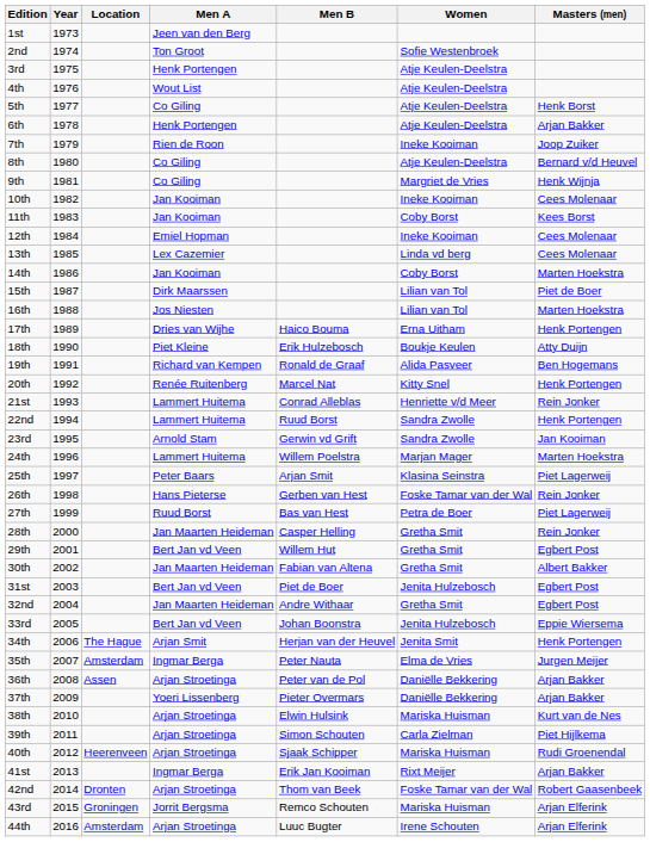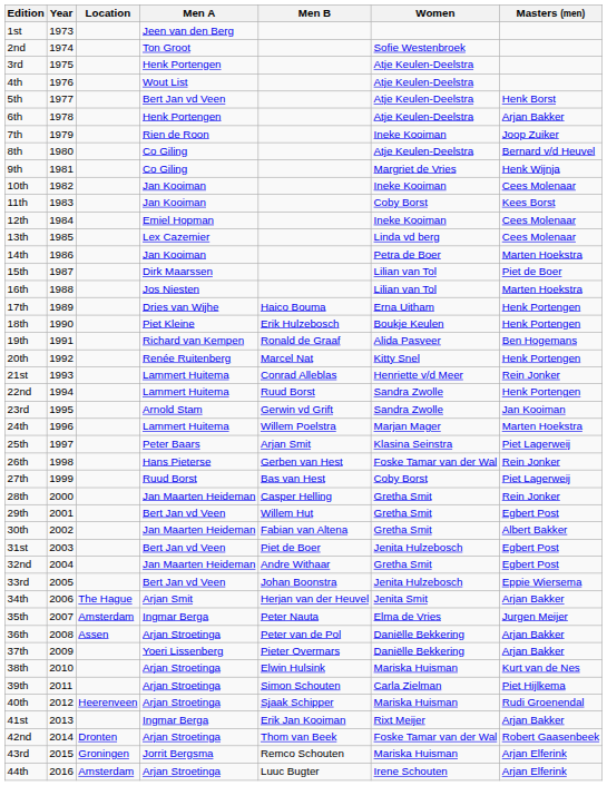 <table class="wikitable">
 <tr>
 <th>Edition</th>
 <th>Year</th>
 <th>Location</th>
 <th>Men A</th>
 <th>Men B</th>
 <th>Women</th>
 <th>Masters <small>(men)</small></th>
 </tr>
 <tr>
 <td>1st</td>
 <td>1973</td>
 <td></td>
 <td><a href='#'>Jeen van den Berg</a></td>
 <td></td>
 <td></td>
 <td></td>
 </tr>
 <tr>
 <td>2nd</td>
 <td>1974</td>
 <td></td>
 <td><a href='#'>Ton Groot</a></td>
 <td></td>
 <td><a href='#'>Sofie Westenbroek</a></td>
 <td></td>
 </tr>
 <tr>
 <td>3rd</td>
 <td>1975</td>
 <td></td>
 <td><a href='#'>Henk Portengen</a></td>
 <td></td>
 <td><a href='#'>Atje Keulen-Deelstra</a></td>
 <td></td>
 </tr>
 <tr>
 <td>4th</td>
 <td>1976</td>
 <td></td>
 <td><a href='#'>Wout List</a></td>
 <td></td>
 <td><a href='#'>Atje Keulen-Deelstra</a></td>
 <td></td>
 </tr>
 <tr>
 <td>5th</td>
 <td>1977</td>
 <td></td>
-<td><a href='#'>Co Giling</a></td>
+<td><a href='#'>Bert Jan vd Veen</a></td>
 <td></td>
 <td><a href='#'>Atje Keulen-Deelstra</a></td>
 <td><a href='#'>Henk Borst</a></td>
 </tr>
 <tr>
 <td>6th</td>
 <td>1978</td>
 <td></td>
 <td><a href='#'>Henk Portengen</a></td>
 <td></td>
 <td><a href='#'>Atje Keulen-Deelstra</a></td>
 <td><a href='#'>Arjan Bakker</a></td>
 </tr>
 <tr>
 <td>7th</td>
 <td>1979</td>
 <td></td>
 <td><a href='#'>Rien de Roon</a></td>
 <td></td>
 <td><a href='#'>Ineke Kooiman</a></td>
 <td><a href='#'>Joop Zuiker</a></td>
 </tr>
 <tr>
 <td>8th</td>
 <td>1980</td>
 <td></td>
 <td><a href='#'>Co Giling</a></td>
 <td></td>
 <td><a href='#'>Atje Keulen-Deelstra</a></td>
 <td><a href='#'>Bernard v/d Heuvel</a></td>
 </tr>
 <tr>
 <td>9th</td>
 <td>1981</td>
 <td></td>
 <td><a href='#'>Co Giling</a></td>
 <td></td>
 <td><a href='#'>Margriet de Vries</a></td>
 <td><a href='#'>Henk Wijnja</a></td>
 </tr>
 <tr>
 <td>10th</td>
 <td>1982</td>
 <td></td>
 <td><a href='#'>Jan Kooiman</a></td>
 <td></td>
 <td><a href='#'>Ineke Kooiman</a></td>
 <td><a href='#'>Cees Molenaar</a></td>
 </tr>
 <tr>
 <td>11th</td>
 <td>1983</td>
 <td></td>
 <td><a href='#'>Jan Kooiman</a></td>
 <td></td>
 <td><a href='#'>Coby Borst</a></td>
 <td><a href='#'>Kees Borst</a></td>
 </tr>
 <tr>
 <td>12th</td>
 <td>1984</td>
 <td></td>
 <td><a href='#'>Emiel Hopman</a></td>
 <td></td>
 <td><a href='#'>Ineke Kooiman</a></td>
 <td><a href='#'>Cees Molenaar</a></td>
 </tr>
 <tr>
 <td>13th</td>
 <td>1985</td>
 <td></td>
 <td><a href='#'>Lex Cazemier</a></td>
 <td></td>
 <td><a href='#'>Linda vd berg</a></td>
 <td><a href='#'>Cees Molenaar</a></td>
 </tr>
 <tr>
 <td>14th</td>
 <td>1986</td>
 <td></td>
 <td><a href='#'>Jan Kooiman</a></td>
 <td></td>
-<td><a href='#'>Coby Borst</a></td>
+<td><a href='#'>Petra de Boer</a></td>
 <td><a href='#'>Marten Hoekstra</a></td>
 </tr>
 <tr>
 <td>15th</td>
 <td>1987</td>
 <td></td>
 <td><a href='#'>Dirk Maarssen</a></td>
 <td></td>
 <td><a href='#'>Lilian van Tol</a></td>
 <td><a href='#'>Piet de Boer</a></td>
 </tr>
 <tr>
 <td>16th</td>
 <td>1988</td>
 <td></td>
 <td><a href='#'>Jos Niesten</a></td>
 <td></td>
 <td><a href='#'>Lilian van Tol</a></td>
 <td><a href='#'>Marten Hoekstra</a></td>
 </tr>
 <tr>
 <td>17th</td>
 <td>1989</td>
 <td></td>
 <td><a href='#'>Dries van Wijhe</a></td>
 <td><a href='#'>Haico Bouma</a></td>
 <td><a href='#'>Erna Uitham</a></td>
 <td><a href='#'>Henk Portengen</a></td>
 </tr>
 <tr>
 <td>18th</td>
 <td>1990</td>
 <td></td>
 <td><a href='#'>Piet Kleine</a></td>
 <td><a href='#'>Erik Hulzebosch</a></td>
 <td><a href='#'>Boukje Keulen</a></td>
-<td><a href='#'>Atty Duijn</a></td>
+<td><a href='#'>Henk Portengen</a></td>
 </tr>
 <tr>
 <td>19th</td>
 <td>1991</td>
 <td></td>
 <td><a href='#'>Richard van Kempen</a></td>
 <td><a href='#'>Ronald de Graaf</a></td>
 <td><a href='#'>Alida Pasveer</a></td>
 <td><a href='#'>Ben Hogemans</a></td>
 </tr>
 <tr>
 <td>20th</td>
 <td>1992</td>
 <td></td>
 <td><a href='#'>Renée Ruitenberg</a></td>
 <td><a href='#'>Marcel Nat</a></td>
 <td><a href='#'>Kitty Snel</a></td>
 <td><a href='#'>Henk Portengen</a></td>
 </tr>
 <tr>
 <td>21st</td>
 <td>1993</td>
 <td></td>
 <td><a href='#'>Lammert Huitema</a></td>
 <td><a href='#'>Conrad Alleblas</a></td>
 <td><a href='#'>Henriette v/d Meer</a></td>
 <td><a href='#'>Rein Jonker</a></td>
 </tr>
 <tr>
 <td>22nd</td>
 <td>1994</td>
 <td></td>
 <td><a href='#'>Lammert Huitema</a></td>
 <td><a href='#'>Ruud Borst</a></td>
 <td><a href='#'>Sandra Zwolle</a></td>
 <td><a href='#'>Henk Portengen</a></td>
 </tr>
 <tr>
 <td>23rd</td>
 <td>1995</td>
 <td></td>
 <td><a href='#'>Arnold Stam</a></td>
 <td><a href='#'>Gerwin vd Grift</a></td>
 <td><a href='#'>Sandra Zwolle</a></td>
 <td><a href='#'>Jan Kooiman</a></td>
 </tr>
 <tr>
 <td>24th</td>
 <td>1996</td>
 <td></td>
 <td><a href='#'>Lammert Huitema</a></td>
 <td><a href='#'>Willem Poelstra</a></td>
 <td><a href='#'>Marjan Mager</a></td>
 <td><a href='#'>Marten Hoekstra</a></td>
 </tr>
 <tr>
 <td>25th</td>
 <td>1997</td>
 <td></td>
 <td><a href='#'>Peter Baars</a></td>
 <td><a href='#'>Arjan Smit</a></td>
 <td><a href='#'>Klasina Seinstra</a></td>
 <td><a href='#'>Piet Lagerweij</a></td>
 </tr>
 <tr>
 <td>26th</td>
 <td>1998</td>
 <td></td>
 <td><a href='#'>Hans Pieterse</a></td>
 <td><a href='#'>Gerben van Hest</a></td>
 <td><a href='#'>Foske Tamar van der Wal</a></td>
 <td><a href='#'>Rein Jonker</a></td>
 </tr>
 <tr>
 <td>27th</td>
 <td>1999</td>
 <td></td>
 <td><a href='#'>Ruud Borst</a></td>
 <td><a href='#'>Bas van Hest</a></td>
-<td><a href='#'>Petra de Boer</a></td>
+<td><a href='#'>Coby Borst</a></td>
 <td><a href='#'>Piet Lagerweij</a></td>
 </tr>
 <tr>
 <td>28th</td>
 <td>2000</td>
 <td></td>
 <td><a href='#'>Jan Maarten Heideman</a></td>
 <td><a href='#'>Casper Helling</a></td>
 <td><a href='#'>Gretha Smit</a></td>
 <td><a href='#'>Rein Jonker</a></td>
 </tr>
 <tr>
 <td>29th</td>
 <td>2001</td>
 <td></td>
 <td><a href='#'>Bert Jan vd Veen</a></td>
 <td><a href='#'>Willem Hut</a></td>
 <td><a href='#'>Gretha Smit</a></td>
 <td><a href='#'>Egbert Post</a></td>
 </tr>
 <tr>
 <td>30th</td>
 <td>2002</td>
 <td></td>
 <td><a href='#'>Jan Maarten Heideman</a></td>
 <td><a href='#'>Fabian van Altena</a></td>
 <td><a href='#'>Gretha Smit</a></td>
 <td><a href='#'>Albert Bakker</a></td>
 </tr>
 <tr>
 <td>31st</td>
 <td>2003</td>
 <td></td>
 <td><a href='#'>Bert Jan vd Veen</a></td>
 <td><a href='#'>Piet de Boer</a></td>
 <td><a href='#'>Jenita Hulzebosch</a></td>
 <td><a href='#'>Egbert Post</a></td>
 </tr>
 <tr>
 <td>32nd</td>
 <td>2004</td>
 <td></td>
 <td><a href='#'>Jan Maarten Heideman</a></td>
 <td><a href='#'>Andre Withaar</a></td>
 <td><a href='#'>Gretha Smit</a></td>
 <td><a href='#'>Egbert Post</a></td>
 </tr>
 <tr>
 <td>33rd</td>
 <td>2005</td>
 <td></td>
 <td><a href='#'>Bert Jan vd Veen</a></td>
 <td><a href='#'>Johan Boonstra</a></td>
 <td><a href='#'>Jenita Hulzebosch</a></td>
 <td><a href='#'>Eppie Wiersema</a></td>
 </tr>
 <tr>
 <td>34th</td>
 <td>2006</td>
 <td><a href='#'>The Hague</a></td>
 <td><a href='#'>Arjan Smit</a></td>
 <td><a href='#'>Herjan van der Heuvel</a></td>
 <td><a href='#'>Jenita Smit</a></td>
-<td><a href='#'>Henk Portengen</a></td>
+<td><a href='#'>Arjan Bakker</a></td>
 </tr>
 <tr>
 <td>35th</td>
 <td>2007</td>
 <td><a href='#'>Amsterdam</a></td>
 <td><a href='#'>Ingmar Berga</a></td>
 <td><a href='#'>Peter Nauta</a></td>
 <td><a href='#'>Elma de Vries</a></td>
 <td><a href='#'>Jurgen Meijer</a></td>
 </tr>
 <tr>
 <td>36th</td>
 <td>2008</td>
 <td><a href='#'>Assen</a></td>
 <td><a href='#'>Arjan Stroetinga</a></td>
 <td><a href='#'>Peter van de Pol</a></td>
 <td><a href='#'>Daniëlle Bekkering</a></td>
 <td><a href='#'>Arjan Bakker</a></td>
 </tr>
 <tr>
 <td>37th</td>
 <td>2009</td>
 <td></td>
 <td><a href='#'>Yoeri Lissenberg</a></td>
 <td><a href='#'>Pieter Overmars</a></td>
 <td><a href='#'>Daniëlle Bekkering</a></td>
 <td><a href='#'>Arjan Bakker</a></td>
 </tr>
 <tr>
 <td>38th</td>
 <td>2010</td>
 <td></td>
 <td><a href='#'>Arjan Stroetinga</a></td>
 <td><a href='#'>Elwin Hulsink</a></td>
 <td><a href='#'>Mariska Huisman</a></td>
 <td><a href='#'>Kurt van de Nes</a></td>
 </tr>
 <tr>
 <td>39th</td>
 <td>2011</td>
 <td></td>
 <td><a href='#'>Arjan Stroetinga</a></td>
 <td><a href='#'>Simon Schouten</a></td>
 <td><a href='#'>Carla Zielman</a></td>
 <td><a href='#'>Piet Hijlkema</a></td>
 </tr>
 <tr>
 <td>40th</td>
 <td>2012</td>
 <td><a href='#'>Heerenveen</a></td>
 <td><a href='#'>Arjan Stroetinga</a></td>
 <td><a href='#'>Sjaak Schipper</a></td>
 <td><a href='#'>Mariska Huisman</a></td>
 <td><a href='#'>Rudi Groenendal</a></td>
 </tr>
 <tr>
 <td>41st</td>
 <td>2013</td>
 <td></td>
 <td><a href='#'>Ingmar Berga</a></td>
 <td><a href='#'>Erik Jan Kooiman</a></td>
 <td><a href='#'>Rixt Meijer</a></td>
 <td><a href='#'>Arjan Bakker</a></td>
 </tr>
 <tr>
 <td>42nd</td>
 <td>2014</td>
 <td><a href='#'>Dronten</a></td>
 <td><a href='#'>Arjan Stroetinga</a></td>
 <td><a href='#'>Thom van Beek</a></td>
 <td><a href='#'>Foske Tamar van der Wal</a></td>
 <td><a href='#'>Robert Gaasenbeek</a></td>
 </tr>
 <tr>
 <td>43rd</td>
 <td>2015</td>
 <td><a href='#'>Groningen</a></td>
 <td><a href='#'>Jorrit Bergsma</a></td>
 <td>Remco Schouten</td>
 <td><a href='#'>Mariska Huisman</a></td>
 <td><a href='#'>Arjan Elferink</a></td>
 </tr>
 <tr>
 <td>44th</td>
 <td>2016</td>
 <td><a href='#'>Amsterdam</a></td>
 <td><a href='#'>Arjan Stroetinga</a></td>
 <td>Luuc Bugter</td>
 <td><a href='#'>Irene Schouten</a></td>
 <td><a href='#'>Arjan Elferink</a></td>
 </tr>
 </table>
